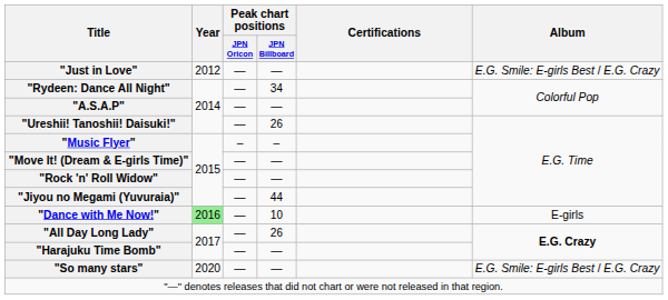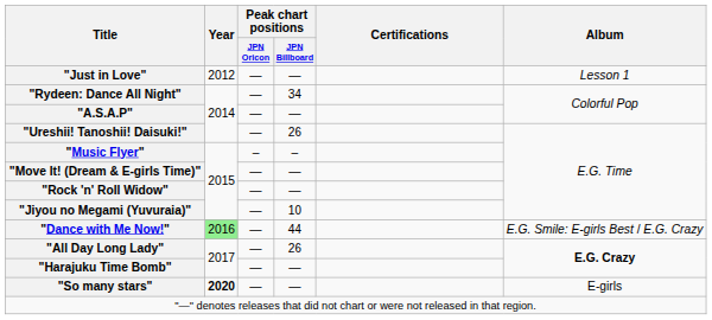 <table class="wikitable plainrowheaders" style="text-align:center;">
 <tr>
 <th scope="col" rowspan="2" style="width:16em;">Title</th>
 <th scope="col" rowspan="2">Year</th>
 <th scope="col" colspan="2">Peak chart positions</th>
 <th scope="col" rowspan="2" style="width:15em;">Certifications</th>
 <th scope="col" rowspan="2">Album</th>
 </tr>
 <tr>
 <th style="width:3em;font-size:85%"><small><a href='#'>JPN<br>Oricon</a></small><br></th>
 <th style="width:3em;font-size:85%"><small><a href='#'>JPN<br>Billboard</a></small><br></th>
 </tr>
 <tr>
 <th scope="row">"Just in Love"</th>
 <td>2012</td>
 <td>—</td>
 <td>—</td>
 <td></td>
-<td rowspan=""><em>E.G. Smile: E-girls Best</em> / <em>E.G. Crazy</em></td>
+<td><em>Lesson 1</em></td>
 </tr>
 <tr>
 <th scope="row">"Rydeen: Dance All Night"</th>
 <td rowspan="3">2014</td>
 <td>—</td>
 <td>34</td>
 <td></td>
 <td rowspan="2"><em>Colorful Pop</em></td>
 </tr>
 <tr>
 <th scope="row">"A.S.A.P"</th>
 <td>—</td>
 <td>—</td>
 <td></td>
 </tr>
 <tr>
 <th scope="row">"Ureshii! Tanoshii! Daisuki!"</th>
 <td>—</td>
 <td>26</td>
 <td></td>
 <td rowspan="5"><em>E.G. Time</em></td>
 </tr>
 <tr>
 <th scope="row">"<a href='#'>Music Flyer</a>"</th>
 <td rowspan="4">2015</td>
 <td>–</td>
 <td>–</td>
 <td></td>
 </tr>
 <tr>
 <th scope="row">"Move It! (Dream & E-girls Time)"</th>
 <td>—</td>
 <td>—</td>
 <td></td>
 </tr>
 <tr>
 <th scope="row">"Rock 'n' Roll Widow"</th>
 <td>—</td>
 <td>—</td>
 <td></td>
 </tr>
 <tr>
 <th scope="row">"Jiyou no Megami (Yuvuraia)"</th>
 <td>—</td>
-<td>44</td>
+<td>10</td>
 <td></td>
 </tr>
 <tr>
 <th scope="row">"<a href='#'>Dance with Me Now!</a>"</th>
 <td style="background: lightgreen;">2016</td>
 <td>—</td>
-<td>10</td>
+<td>44</td>
 <td></td>
-<td></em>E-girls<em></td>
+<td rowspan=""><em>E.G. Smile: E-girls Best</em> / <em>E.G. Crazy</em></td>
 </tr>
 <tr>
 <th scope="row">"All Day Long Lady"</th>
 <td rowspan="2">2017</td>
 <td>—</td>
 <td>26</td>
 <td></td>
 <td rowspan="2"><strong>E.G. Crazy<em></td>
 </tr>
 <tr>
 <th scope="row">"Harajuku Time Bomb"</th>
 <td>—</td>
 <td>—</td>
 <td></td>
 </tr>
 <tr>
 <th scope="row">"So many stars"</th>
-<td>2020</td>
+<td><strong>2020</strong></td>
 <td>—</td>
 <td>—</td>
 <td></td>
-<td rowspan=""><em>E.G. Smile: E-girls Best</em> / <em>E.G. Crazy</em></td>
+<td></em>E-girls<em></td>
 </tr>
 <tr>
 <td colspan="7" style="font-size:90%;">"—" denotes releases that did not chart or were not released in that region.</td>
 </tr>
 </table>
